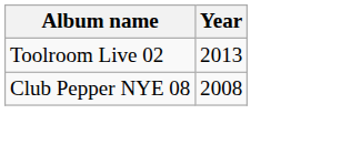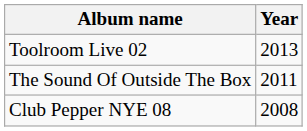 <table class="wikitable">
 <tr>
 <th>Album name</th>
 <th>Year</th>
 </tr>
 <tr>
 <td>Toolroom Live 02</td>
 <td>2013</td>
 </tr>
 <tr>
+<td>The Sound Of Outside The Box</td>
+<td>2011</td>
+</tr>
+<tr>
 <td>Club Pepper NYE 08</td>
 <td>2008</td>
 </tr>
 </table>
